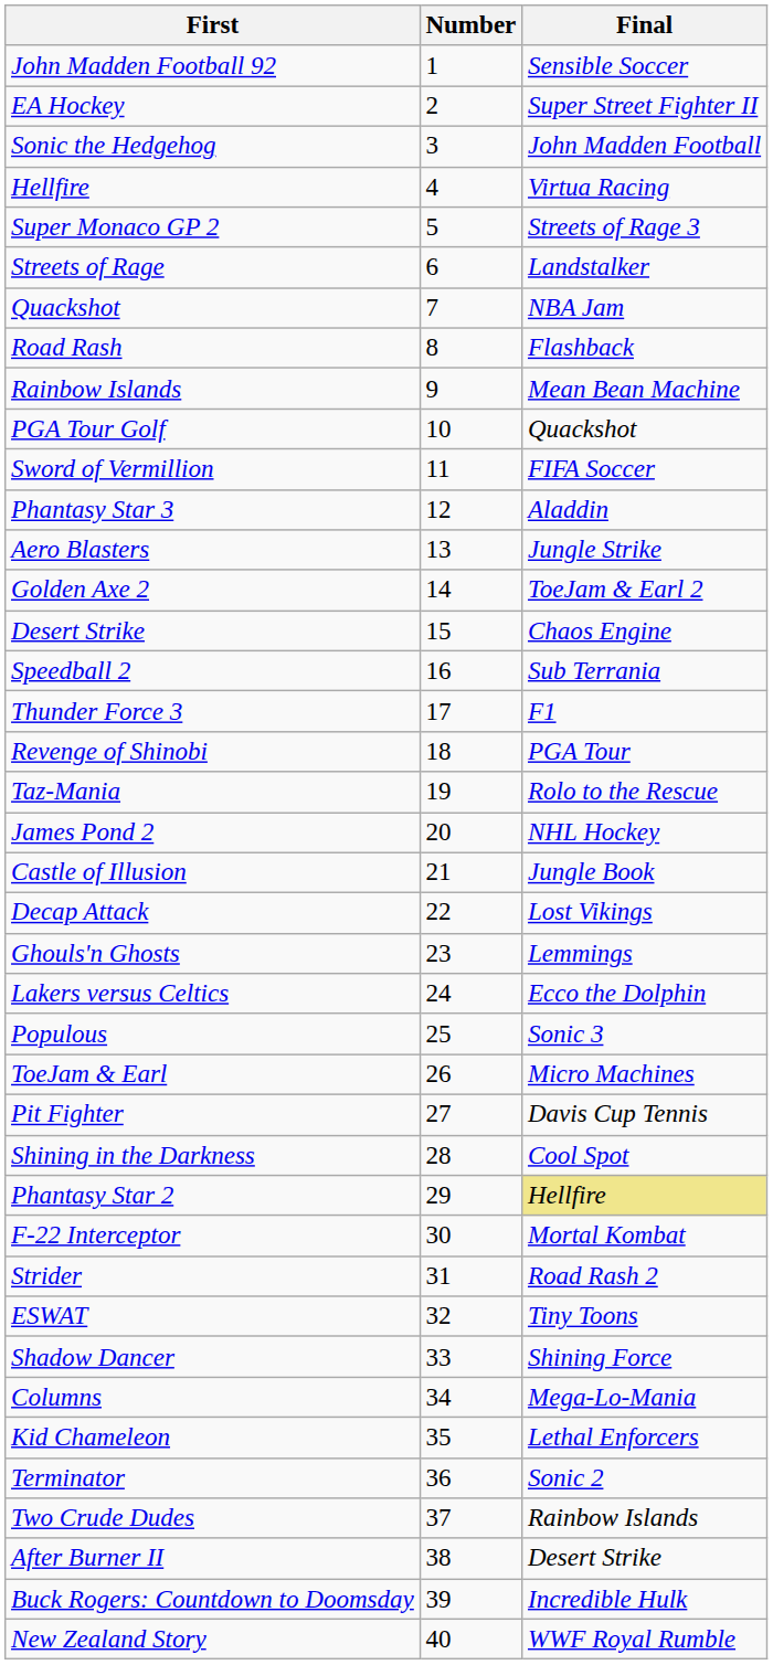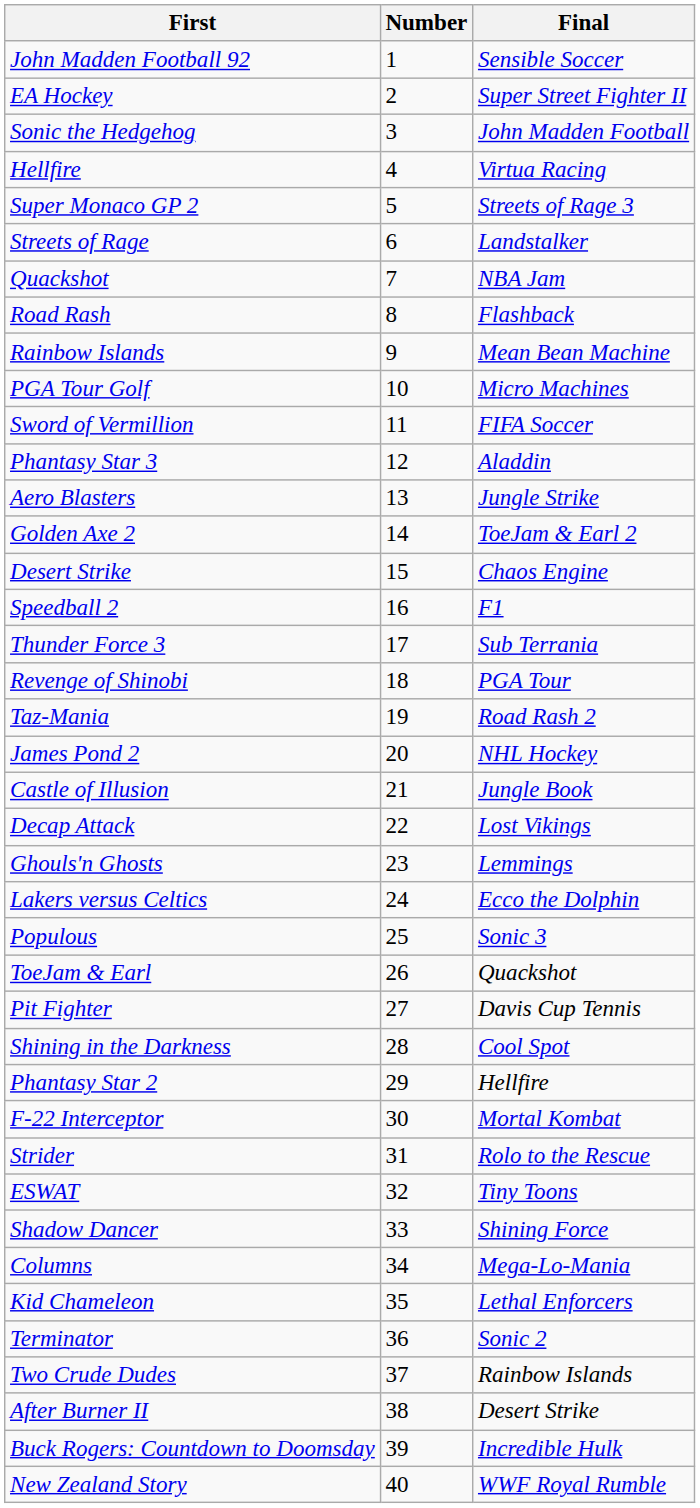 <table class="wikitable">
 <tr>
 <th>First</th>
 <th>Number</th>
 <th>Final</th>
 </tr>
 <tr>
 <td><em><a href='#'>John Madden Football 92</a></em></td>
 <td>1</td>
 <td><em><a href='#'>Sensible Soccer</a></em></td>
 </tr>
 <tr>
 <td><em><a href='#'>EA Hockey</a></em></td>
 <td>2</td>
 <td><em><a href='#'>Super Street Fighter II</a></em></td>
 </tr>
 <tr>
 <td><em><a href='#'>Sonic the Hedgehog</a></em></td>
 <td>3</td>
 <td><em><a href='#'>John Madden Football</a></em></td>
 </tr>
 <tr>
 <td><em><a href='#'>Hellfire</a></em></td>
 <td>4</td>
 <td><em><a href='#'>Virtua Racing</a></em></td>
 </tr>
 <tr>
 <td><em><a href='#'>Super Monaco GP 2</a></em></td>
 <td>5</td>
 <td><em><a href='#'>Streets of Rage 3</a></em></td>
 </tr>
 <tr>
 <td><em><a href='#'>Streets of Rage</a></em></td>
 <td>6</td>
 <td><em><a href='#'>Landstalker</a></em></td>
 </tr>
 <tr>
 <td><em><a href='#'>Quackshot</a></em></td>
 <td>7</td>
 <td><em><a href='#'>NBA Jam</a></em></td>
 </tr>
 <tr>
 <td><em><a href='#'>Road Rash</a></em></td>
 <td>8</td>
 <td><em><a href='#'>Flashback</a></em></td>
 </tr>
 <tr>
 <td><em><a href='#'>Rainbow Islands</a></em></td>
 <td>9</td>
 <td><em><a href='#'>Mean Bean Machine</a></em></td>
 </tr>
 <tr>
 <td><em><a href='#'>PGA Tour Golf</a></em></td>
 <td>10</td>
-<td><em>Quackshot</em></td>
+<td><em><a href='#'>Micro Machines</a></em></td>
 </tr>
 <tr>
 <td><em><a href='#'>Sword of Vermillion</a></em></td>
 <td>11</td>
 <td><em><a href='#'>FIFA Soccer</a></em></td>
 </tr>
 <tr>
 <td><em><a href='#'>Phantasy Star 3</a></em></td>
 <td>12</td>
 <td><em><a href='#'>Aladdin</a></em></td>
 </tr>
 <tr>
 <td><em><a href='#'>Aero Blasters</a></em></td>
 <td>13</td>
 <td><em><a href='#'>Jungle Strike</a></em></td>
 </tr>
 <tr>
 <td><em><a href='#'>Golden Axe 2</a></em></td>
 <td>14</td>
 <td><em><a href='#'>ToeJam & Earl 2</a></em></td>
 </tr>
 <tr>
 <td><em><a href='#'>Desert Strike</a></em></td>
 <td>15</td>
 <td><em><a href='#'>Chaos Engine</a></em></td>
 </tr>
 <tr>
 <td><em><a href='#'>Speedball 2</a></em></td>
 <td>16</td>
-<td><em><a href='#'>Sub Terrania</a></em></td>
+<td><em><a href='#'>F1</a></em></td>
 </tr>
 <tr>
 <td><em><a href='#'>Thunder Force 3</a></em></td>
 <td>17</td>
-<td><em><a href='#'>F1</a></em></td>
+<td><em><a href='#'>Sub Terrania</a></em></td>
 </tr>
 <tr>
 <td><em><a href='#'>Revenge of Shinobi</a></em></td>
 <td>18</td>
 <td><em><a href='#'>PGA Tour</a></em></td>
 </tr>
 <tr>
 <td><em><a href='#'>Taz-Mania</a></em></td>
 <td>19</td>
-<td><em><a href='#'>Rolo to the Rescue</a></em></td>
+<td><em><a href='#'>Road Rash 2</a></em></td>
 </tr>
 <tr>
 <td><em><a href='#'>James Pond 2</a></em></td>
 <td>20</td>
 <td><em><a href='#'>NHL Hockey</a></em></td>
 </tr>
 <tr>
 <td><em><a href='#'>Castle of Illusion</a></em></td>
 <td>21</td>
 <td><em><a href='#'>Jungle Book</a></em></td>
 </tr>
 <tr>
 <td><em><a href='#'>Decap Attack</a></em></td>
 <td>22</td>
 <td><em><a href='#'>Lost Vikings</a></em></td>
 </tr>
 <tr>
 <td><em><a href='#'>Ghouls'n Ghosts</a></em></td>
 <td>23</td>
 <td><em><a href='#'>Lemmings</a></em></td>
 </tr>
 <tr>
 <td><em><a href='#'>Lakers versus Celtics</a></em></td>
 <td>24</td>
 <td><em><a href='#'>Ecco the Dolphin</a></em></td>
 </tr>
 <tr>
 <td><em><a href='#'>Populous</a></em></td>
 <td>25</td>
 <td><em><a href='#'>Sonic 3</a></em></td>
 </tr>
 <tr>
 <td><em><a href='#'>ToeJam & Earl</a></em></td>
 <td>26</td>
-<td><em><a href='#'>Micro Machines</a></em></td>
+<td><em>Quackshot</em></td>
 </tr>
 <tr>
 <td><em><a href='#'>Pit Fighter</a></em></td>
 <td>27</td>
 <td><em>Davis Cup Tennis</em></td>
 </tr>
 <tr>
 <td><em><a href='#'>Shining in the Darkness</a></em></td>
 <td>28</td>
 <td><em><a href='#'>Cool Spot</a></em></td>
 </tr>
 <tr>
 <td><em><a href='#'>Phantasy Star 2</a></em></td>
 <td>29</td>
-<td style="background: khaki;"><em>Hellfire</em></td>
+<td><em>Hellfire</em></td>
 </tr>
 <tr>
 <td><em><a href='#'>F-22 Interceptor</a></em></td>
 <td>30</td>
 <td><em><a href='#'>Mortal Kombat</a></em></td>
 </tr>
 <tr>
 <td><em><a href='#'>Strider</a></em></td>
 <td>31</td>
-<td><em><a href='#'>Road Rash 2</a></em></td>
+<td><em><a href='#'>Rolo to the Rescue</a></em></td>
 </tr>
 <tr>
 <td><em><a href='#'>ESWAT</a></em></td>
 <td>32</td>
 <td><em><a href='#'>Tiny Toons</a></em></td>
 </tr>
 <tr>
 <td><em><a href='#'>Shadow Dancer</a></em></td>
 <td>33</td>
 <td><em><a href='#'>Shining Force</a></em></td>
 </tr>
 <tr>
 <td><em><a href='#'>Columns</a></em></td>
 <td>34</td>
 <td><em><a href='#'>Mega-Lo-Mania</a></em></td>
 </tr>
 <tr>
 <td><em><a href='#'>Kid Chameleon</a></em></td>
 <td>35</td>
 <td><em><a href='#'>Lethal Enforcers</a></em></td>
 </tr>
 <tr>
 <td><em><a href='#'>Terminator</a></em></td>
 <td>36</td>
 <td><em><a href='#'>Sonic 2</a></em></td>
 </tr>
 <tr>
 <td><em><a href='#'>Two Crude Dudes</a></em></td>
 <td>37</td>
 <td><em>Rainbow Islands</em></td>
 </tr>
 <tr>
 <td><em><a href='#'>After Burner II</a></em></td>
 <td>38</td>
 <td><em>Desert Strike</em></td>
 </tr>
 <tr>
 <td><em><a href='#'>Buck Rogers: Countdown to Doomsday</a></em></td>
 <td>39</td>
 <td><em><a href='#'>Incredible Hulk</a></em></td>
 </tr>
 <tr>
 <td><em><a href='#'>New Zealand Story</a></em></td>
 <td>40</td>
 <td><em><a href='#'>WWF Royal Rumble</a></em></td>
 </tr>
 </table>
